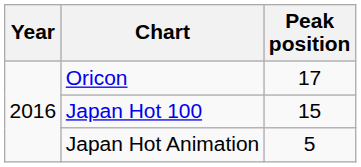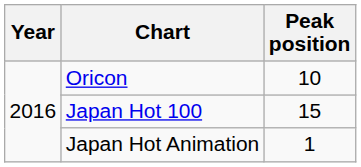 <table class="wikitable">
 <tr>
 <th>Year</th>
 <th>Chart</th>
 <th>Peak<br>position</th>
 </tr>
 <tr>
 <td rowspan="3">2016</td>
 <td><a href='#'>Oricon</a></td>
-<td style="text-align:center">17</td>
+<td style="text-align:center">10</td>
 </tr>
 <tr>
 <td><a href='#'>Japan Hot 100</a></td>
 <td style="text-align:center">15</td>
 </tr>
 <tr>
 <td>Japan Hot Animation </td>
-<td style="text-align:center">5</td>
+<td style="text-align:center">1</td>
 </tr>
 </table>
